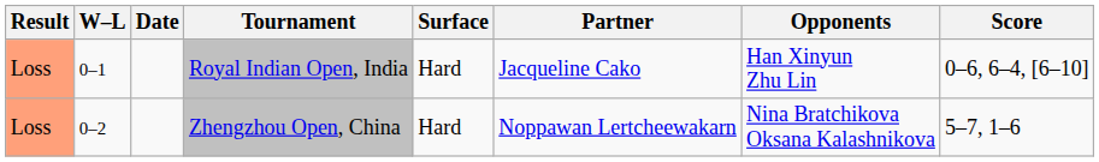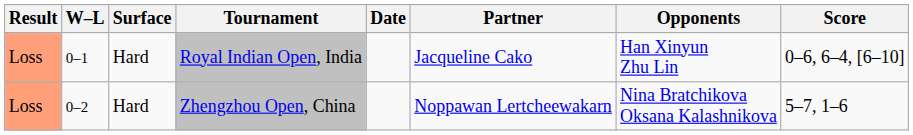 <table class="sortable wikitable">
 <tr>
 <th>Result</th>
 <th class="unsortable">W–L</th>
+<th>Surface</th>
+<th>Tournament</th>
 <th>Date</th>
-<th>Tournament</th>
-<th>Surface</th>
 <th>Partner</th>
 <th>Opponents</th>
 <th class="unsortable">Score</th>
 </tr>
 <tr>
 <td style="background:#ffa07a;">Loss</td>
 <td><small>0–1</small></td>
+<td>Hard</td>
+<td style="background:silver;"><a href='#'>Royal Indian Open</a>, India</td>
 <td><a href='#'></a></td>
-<td style="background:silver;"><a href='#'>Royal Indian Open</a>, India</td>
-<td>Hard</td>
 <td> <a href='#'>Jacqueline Cako</a></td>
 <td> <a href='#'>Han Xinyun</a> <br>  <a href='#'>Zhu Lin</a></td>
 <td>0–6, 6–4, [6–10]</td>
 </tr>
 <tr>
 <td style="background:#ffa07a;">Loss</td>
 <td><small>0–2</small></td>
+<td>Hard</td>
+<td style="background:silver;"><a href='#'>Zhengzhou Open</a>, China</td>
 <td><a href='#'></a></td>
-<td style="background:silver;"><a href='#'>Zhengzhou Open</a>, China</td>
-<td>Hard</td>
 <td> <a href='#'>Noppawan Lertcheewakarn</a></td>
 <td> <a href='#'>Nina Bratchikova</a> <br>  <a href='#'>Oksana Kalashnikova</a></td>
 <td>5–7, 1–6</td>
 </tr>
 </table>
